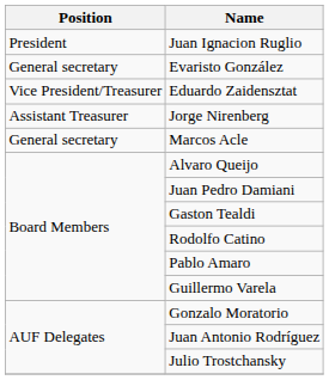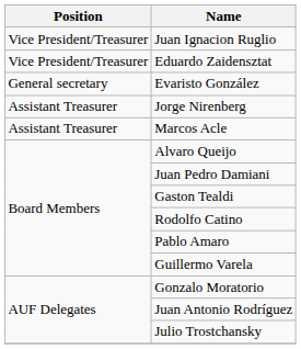 <table class="wikitable sortable">
 <tr>
 <th>Position</th>
 <th>Name</th>
 </tr>
 <tr>
-<td>President</td>
+<td>Vice President/Treasurer</td>
 <td>Juan Ignacion Ruglio</td>
+</tr>
+<tr>
+<td>Vice President/Treasurer</td>
+<td>Eduardo Zaidensztat</td>
 </tr>
 <tr>
 <td>General secretary</td>
 <td>Evaristo González</td>
 </tr>
 <tr>
-<td>Vice President/Treasurer</td>
-<td>Eduardo Zaidensztat</td>
-</tr>
-<tr>
 <td>Assistant Treasurer</td>
 <td>Jorge Nirenberg</td>
 </tr>
 <tr>
-<td>General secretary</td>
+<td>Assistant Treasurer</td>
 <td>Marcos Acle</td>
 </tr>
 <tr>
 <td rowspan="6">Board Members</td>
 <td>Alvaro Queijo</td>
 </tr>
 <tr>
 <td>Juan Pedro Damiani</td>
 </tr>
 <tr>
 <td>Gaston Tealdi</td>
 </tr>
 <tr>
 <td>Rodolfo Catino</td>
 </tr>
 <tr>
 <td>Pablo Amaro</td>
 </tr>
 <tr>
 <td>Guillermo Varela</td>
 </tr>
 <tr>
 <td rowspan="3">AUF Delegates</td>
 <td>Gonzalo Moratorio</td>
 </tr>
 <tr>
 <td>Juan Antonio Rodríguez</td>
 </tr>
 <tr>
 <td>Julio Trostchansky</td>
 </tr>
 <tr>
 </tr>
 </table>
